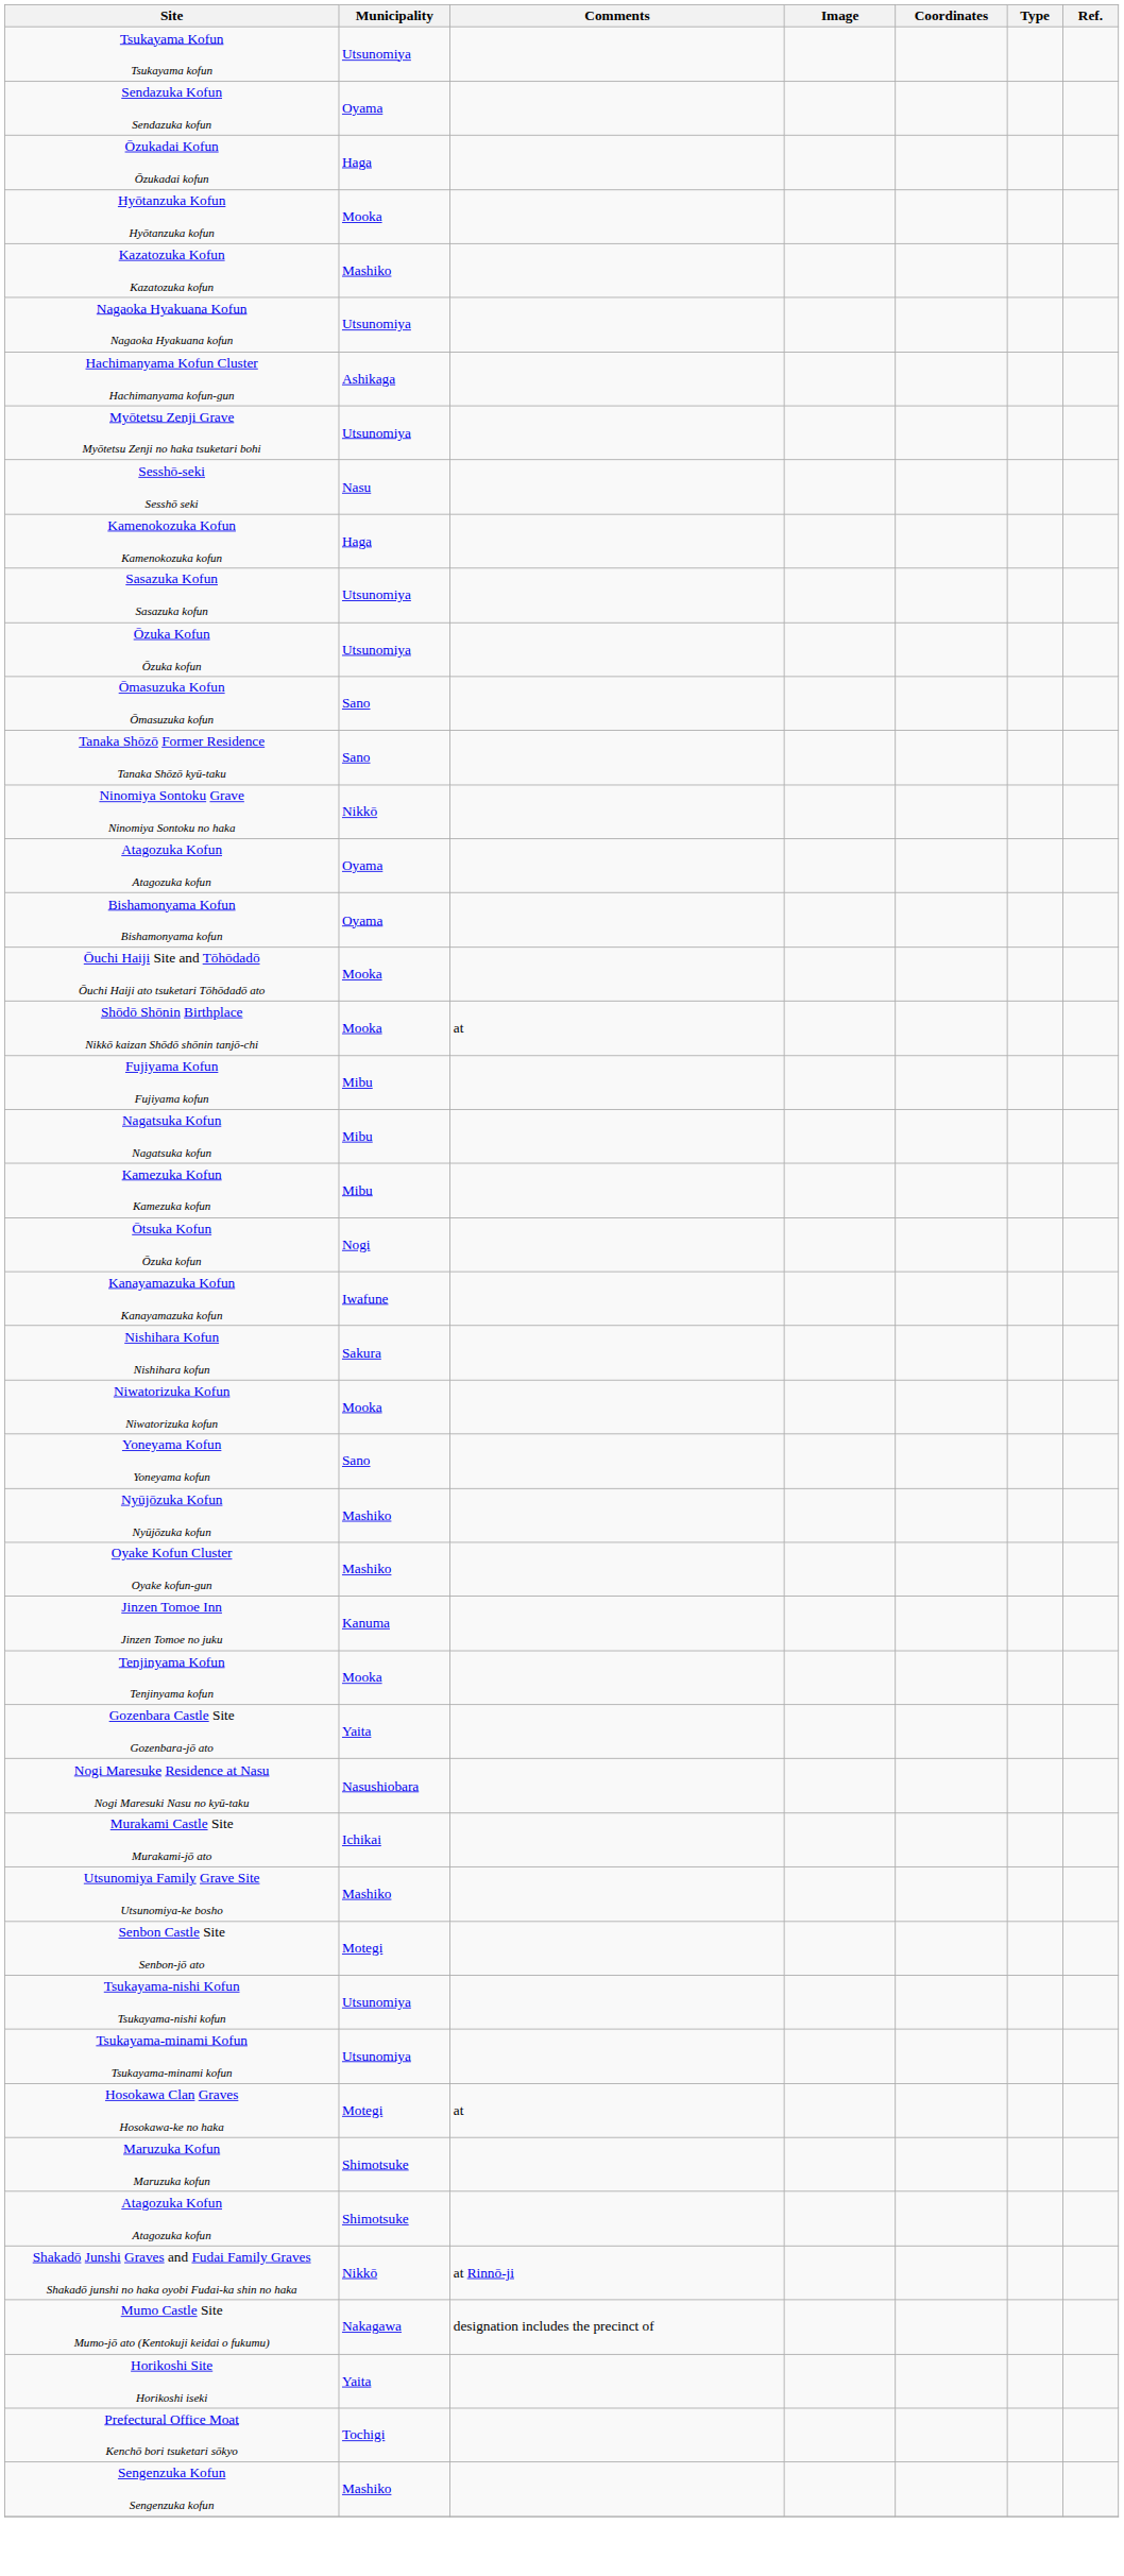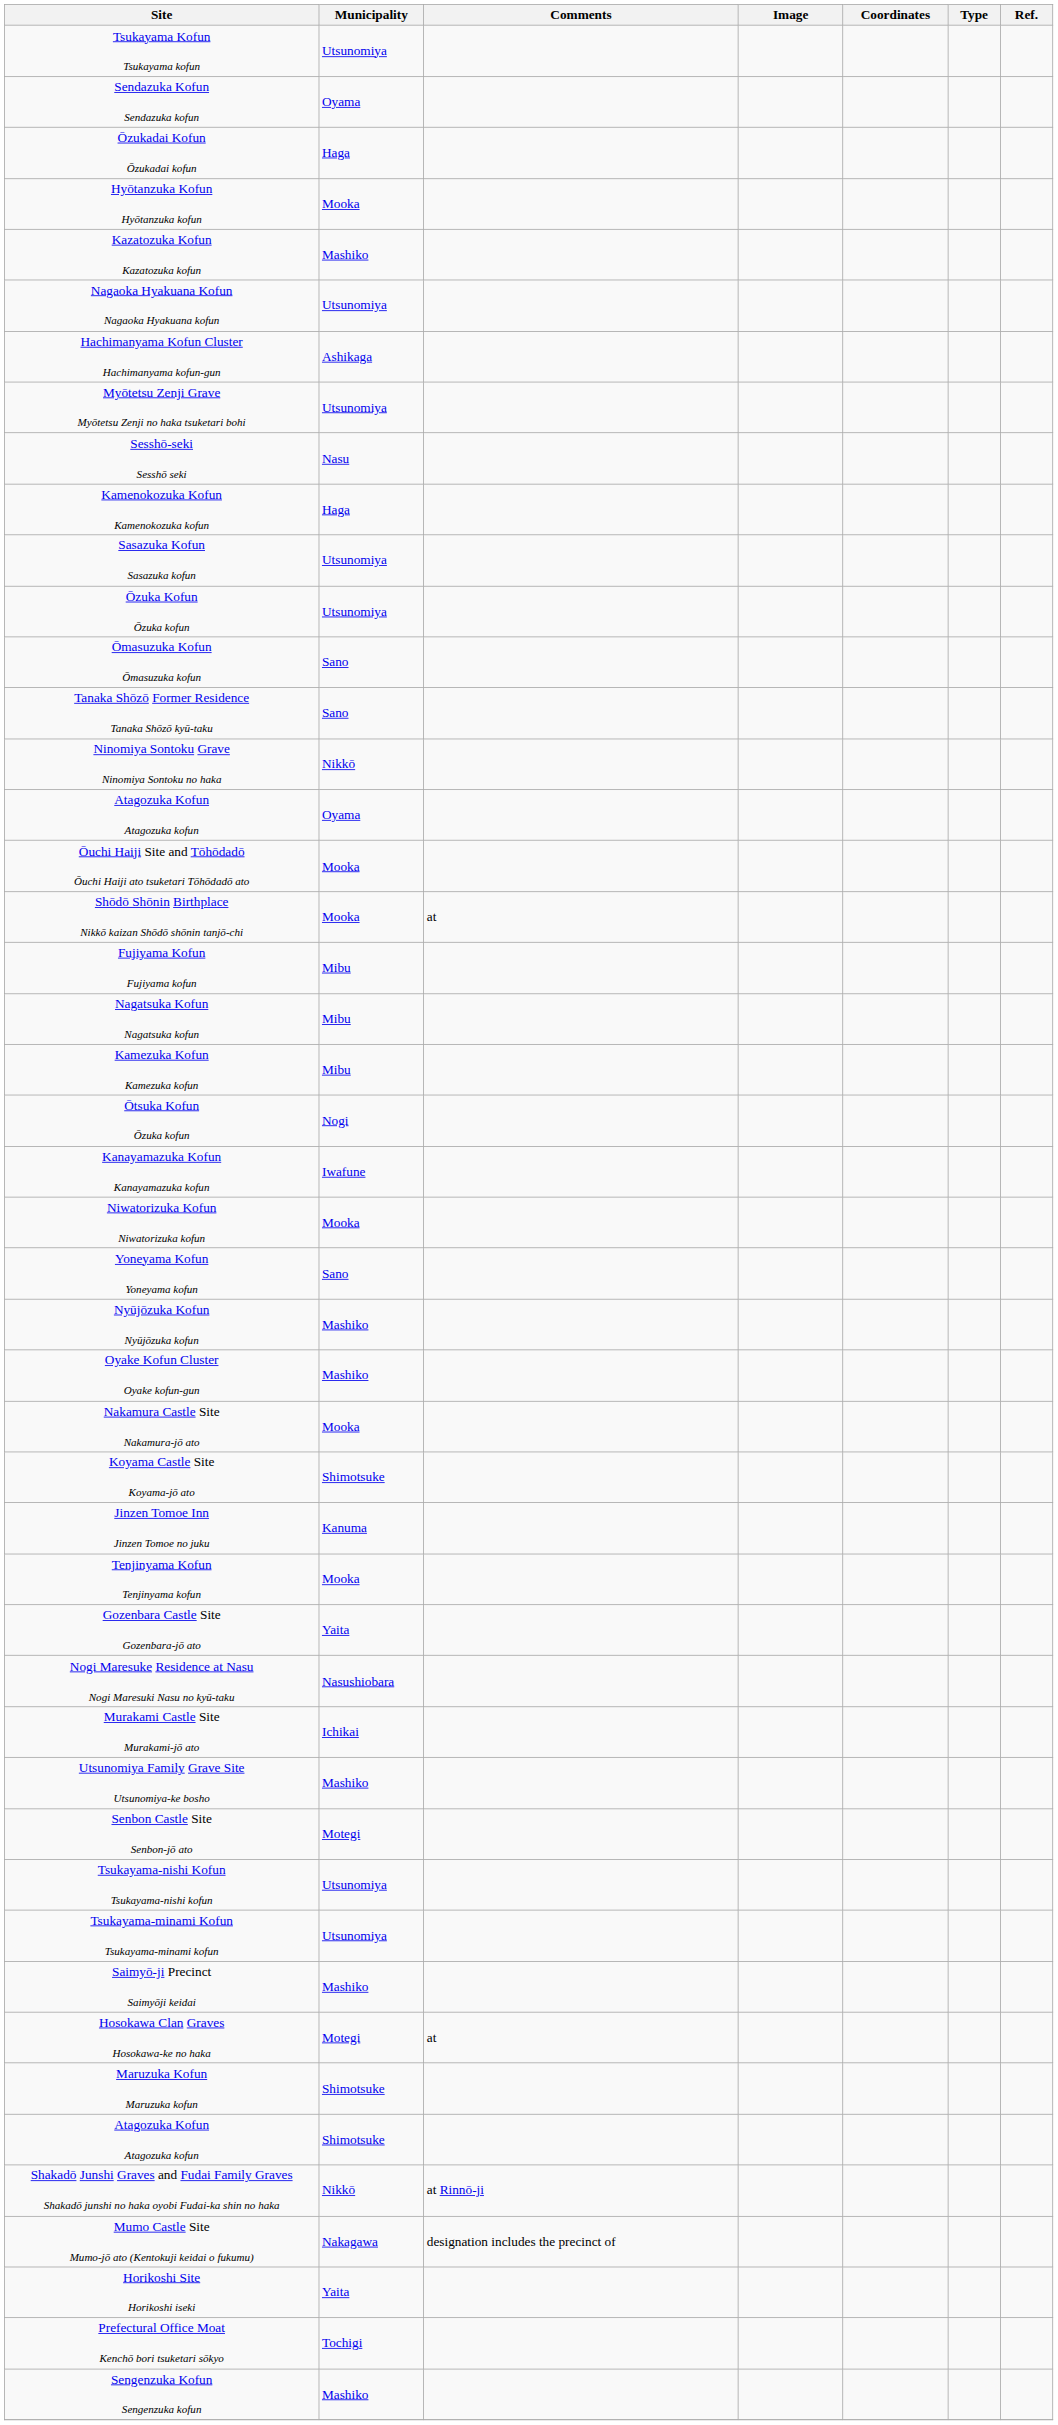 <table class="wikitable sortable"  style="width:100%;">
 <tr>
 <th width="30%" align="left">Site</th>
 <th width="10%" align="left">Municipality</th>
 <th width="30%" align="left" class="unsortable">Comments</th>
 <th width="10%" align="left"  class="unsortable">Image</th>
 <th width="10%" align="left" class="unsortable">Coordinates</th>
 <th width="5%" align="left">Type</th>
 <th width="5%" align="left"  class="unsortable">Ref.</th>
 </tr>
 <tr>
 <td align="center"><a href='#'>Tsukayama Kofun</a><br><br><small><em>Tsukayama kofun</em></small></td>
 <td><a href='#'>Utsunomiya</a></td>
 <td></td>
 <td></td>
 <td></td>
 <td></td>
 <td></td>
 </tr>
 <tr>
 <td align="center"><a href='#'>Sendazuka Kofun</a><br><br><small><em>Sendazuka kofun</em></small></td>
 <td><a href='#'>Oyama</a></td>
 <td></td>
 <td></td>
 <td></td>
 <td></td>
 <td></td>
 </tr>
 <tr>
 <td align="center"><a href='#'>Ōzukadai Kofun</a><br><br><small><em>Ōzukadai kofun</em></small></td>
 <td><a href='#'>Haga</a></td>
 <td></td>
 <td></td>
 <td></td>
 <td></td>
 <td></td>
 </tr>
 <tr>
 <td align="center"><a href='#'>Hyōtanzuka Kofun</a><br><br><small><em>Hyōtanzuka kofun</em></small></td>
 <td><a href='#'>Mooka</a></td>
 <td></td>
 <td></td>
 <td></td>
 <td></td>
 <td></td>
 </tr>
 <tr>
 <td align="center"><a href='#'>Kazatozuka Kofun</a><br><br><small><em>Kazatozuka kofun</em></small></td>
 <td><a href='#'>Mashiko</a></td>
 <td></td>
 <td></td>
 <td></td>
 <td></td>
 <td></td>
 </tr>
 <tr>
 <td align="center"><a href='#'>Nagaoka Hyakuana Kofun</a><br><br><small><em>Nagaoka Hyakuana kofun</em></small></td>
 <td><a href='#'>Utsunomiya</a></td>
 <td></td>
 <td></td>
 <td></td>
 <td></td>
 <td></td>
 </tr>
 <tr>
 <td align="center"><a href='#'>Hachimanyama Kofun Cluster</a><br><br><small><em>Hachimanyama kofun-gun</em></small></td>
 <td><a href='#'>Ashikaga</a></td>
 <td></td>
 <td></td>
 <td></td>
 <td></td>
 <td></td>
 </tr>
 <tr>
 <td align="center"><a href='#'>Myōtetsu Zenji Grave</a><br><br><small><em>Myōtetsu Zenji no haka tsuketari bohi</em></small></td>
 <td><a href='#'>Utsunomiya</a></td>
 <td></td>
 <td></td>
 <td></td>
 <td></td>
 <td></td>
 </tr>
 <tr>
 <td align="center"><a href='#'>Sesshō-seki</a><br><br><small><em>Sesshō seki</em></small></td>
 <td><a href='#'>Nasu</a></td>
 <td></td>
 <td></td>
 <td></td>
 <td></td>
 <td></td>
 </tr>
 <tr>
 <td align="center"><a href='#'>Kamenokozuka Kofun</a><br><br><small><em>Kamenokozuka kofun</em></small></td>
 <td><a href='#'>Haga</a></td>
 <td></td>
 <td></td>
 <td></td>
 <td></td>
 <td></td>
 </tr>
 <tr>
 <td align="center"><a href='#'>Sasazuka Kofun</a><br><br><small><em>Sasazuka kofun</em></small></td>
 <td><a href='#'>Utsunomiya</a></td>
 <td></td>
 <td></td>
 <td></td>
 <td></td>
 <td></td>
 </tr>
 <tr>
 <td align="center"><a href='#'>Ōzuka Kofun</a><br><br><small><em>Ōzuka kofun</em></small></td>
 <td><a href='#'>Utsunomiya</a></td>
 <td></td>
 <td></td>
 <td></td>
 <td></td>
 <td></td>
 </tr>
 <tr>
 <td align="center"><a href='#'>Ōmasuzuka Kofun</a><br><br><small><em>Ōmasuzuka kofun</em></small></td>
 <td><a href='#'>Sano</a></td>
 <td></td>
 <td></td>
 <td></td>
 <td></td>
 <td></td>
 </tr>
 <tr>
 <td align="center"><a href='#'>Tanaka Shōzō</a> <a href='#'>Former Residence</a><br><br><small><em>Tanaka Shōzō kyū-taku</em></small></td>
 <td><a href='#'>Sano</a></td>
 <td></td>
 <td></td>
 <td></td>
 <td></td>
 <td></td>
 </tr>
 <tr>
 <td align="center"><a href='#'>Ninomiya Sontoku</a> <a href='#'>Grave</a><br><br><small><em>Ninomiya Sontoku no haka</em></small></td>
 <td><a href='#'>Nikkō</a></td>
 <td></td>
 <td></td>
 <td></td>
 <td></td>
 <td></td>
 </tr>
 <tr>
 <td align="center"><a href='#'>Atagozuka Kofun</a><br><br><small><em>Atagozuka kofun</em></small></td>
 <td><a href='#'>Oyama</a></td>
 <td></td>
 <td></td>
 <td></td>
 <td></td>
 <td></td>
 </tr>
 <tr>
-<td align="center"><a href='#'>Bishamonyama Kofun</a><br><br><small><em>Bishamonyama kofun</em></small></td>
-<td><a href='#'>Oyama</a></td>
-<td></td>
-<td></td>
-<td></td>
-<td></td>
-<td></td>
-</tr>
-<tr>
 <td align="center"><a href='#'>Ōuchi Haiji</a> Site and <a href='#'>Tōhōdadō</a><br><br><small><em>Ōuchi Haiji ato tsuketari Tōhōdadō ato</em></small></td>
 <td><a href='#'>Mooka</a></td>
 <td></td>
 <td></td>
 <td></td>
 <td></td>
 <td></td>
 </tr>
 <tr>
 <td align="center"><a href='#'>Shōdō Shōnin</a> <a href='#'>Birthplace</a><br><br><small><em>Nikkō kaizan Shōdō shōnin tanjō-chi</em></small></td>
 <td><a href='#'>Mooka</a></td>
 <td>at </td>
 <td></td>
 <td></td>
 <td></td>
 <td></td>
 </tr>
 <tr>
 <td align="center"><a href='#'>Fujiyama Kofun</a><br><br><small><em>Fujiyama kofun</em></small></td>
 <td><a href='#'>Mibu</a></td>
 <td></td>
 <td></td>
 <td></td>
 <td></td>
 <td></td>
 </tr>
 <tr>
 <td align="center"><a href='#'>Nagatsuka Kofun</a><br><br><small><em>Nagatsuka kofun</em></small></td>
 <td><a href='#'>Mibu</a></td>
 <td></td>
 <td></td>
 <td></td>
 <td></td>
 <td></td>
 </tr>
 <tr>
 <td align="center"><a href='#'>Kamezuka Kofun</a><br><br><small><em>Kamezuka kofun</em></small></td>
 <td><a href='#'>Mibu</a></td>
 <td></td>
 <td></td>
 <td></td>
 <td></td>
 <td></td>
 </tr>
 <tr>
 <td align="center"><a href='#'>Ōtsuka Kofun</a><br><br><small><em>Ōzuka kofun</em></small></td>
 <td><a href='#'>Nogi</a></td>
 <td></td>
 <td></td>
 <td></td>
 <td></td>
 <td></td>
 </tr>
 <tr>
 <td align="center"><a href='#'>Kanayamazuka Kofun</a><br><br><small><em>Kanayamazuka kofun</em></small></td>
 <td><a href='#'>Iwafune</a></td>
 <td></td>
 <td></td>
 <td></td>
 <td></td>
 <td></td>
 </tr>
 <tr>
-<td align="center"><a href='#'>Nishihara Kofun</a><br><br><small><em>Nishihara kofun</em></small></td>
-<td><a href='#'>Sakura</a></td>
-<td></td>
-<td></td>
-<td></td>
-<td></td>
-<td></td>
-</tr>
-<tr>
 <td align="center"><a href='#'>Niwatorizuka Kofun</a><br><br><small><em>Niwatorizuka kofun</em></small></td>
 <td><a href='#'>Mooka</a></td>
 <td></td>
 <td></td>
 <td></td>
 <td></td>
 <td></td>
 </tr>
 <tr>
 <td align="center"><a href='#'>Yoneyama Kofun</a><br><br><small><em>Yoneyama kofun</em></small></td>
 <td><a href='#'>Sano</a></td>
 <td></td>
 <td></td>
 <td></td>
 <td></td>
 <td></td>
 </tr>
 <tr>
 <td align="center"><a href='#'>Nyūjōzuka Kofun</a><br><br><small><em>Nyūjōzuka kofun</em></small></td>
 <td><a href='#'>Mashiko</a></td>
 <td></td>
 <td></td>
 <td></td>
 <td></td>
 <td></td>
 </tr>
 <tr>
 <td align="center"><a href='#'>Oyake Kofun Cluster</a><br><br><small><em>Oyake kofun-gun</em></small></td>
 <td><a href='#'>Mashiko</a></td>
+<td></td>
+<td></td>
+<td></td>
+<td></td>
+<td></td>
+</tr>
+<tr>
+<td align="center"><a href='#'>Nakamura Castle</a> Site<br><br><small><em>Nakamura-jō ato</em></small></td>
+<td><a href='#'>Mooka</a></td>
+<td></td>
+<td></td>
+<td></td>
+<td></td>
+<td></td>
+</tr>
+<tr>
+<td align="center"><a href='#'>Koyama Castle</a> Site<br><br><small><em>Koyama-jō ato</em></small></td>
+<td><a href='#'>Shimotsuke</a></td>
 <td></td>
 <td></td>
 <td></td>
 <td></td>
 <td></td>
 </tr>
 <tr>
 <td align="center"><a href='#'>Jinzen Tomoe Inn</a><br><br><small><em>Jinzen Tomoe no juku</em></small></td>
 <td><a href='#'>Kanuma</a></td>
 <td></td>
 <td></td>
 <td></td>
 <td></td>
 <td></td>
 </tr>
 <tr>
 <td align="center"><a href='#'>Tenjinyama Kofun</a><br><br><small><em>Tenjinyama kofun</em></small></td>
 <td><a href='#'>Mooka</a></td>
 <td></td>
 <td></td>
 <td></td>
 <td></td>
 <td></td>
 </tr>
 <tr>
 <td align="center"><a href='#'>Gozenbara Castle</a> Site<br><br><small><em>Gozenbara-jō ato</em></small></td>
 <td><a href='#'>Yaita</a></td>
 <td></td>
 <td></td>
 <td></td>
 <td></td>
 <td></td>
 </tr>
 <tr>
 <td align="center"><a href='#'>Nogi Maresuke</a> <a href='#'>Residence at Nasu</a><br><br><small><em>Nogi Maresuki Nasu no kyū-taku</em></small></td>
 <td><a href='#'>Nasushiobara</a></td>
 <td></td>
 <td></td>
 <td></td>
 <td></td>
 <td></td>
 </tr>
 <tr>
 <td align="center"><a href='#'>Murakami Castle</a> Site<br><br><small><em>Murakami-jō ato</em></small></td>
 <td><a href='#'>Ichikai</a></td>
 <td></td>
 <td></td>
 <td></td>
 <td></td>
 <td></td>
 </tr>
 <tr>
 <td align="center"><a href='#'>Utsunomiya Family</a> <a href='#'>Grave Site</a><br><br><small><em>Utsunomiya-ke bosho</em></small></td>
 <td><a href='#'>Mashiko</a></td>
 <td></td>
 <td></td>
 <td></td>
 <td></td>
 <td></td>
 </tr>
 <tr>
 <td align="center"><a href='#'>Senbon Castle</a> Site<br><br><small><em>Senbon-jō ato</em></small></td>
 <td><a href='#'>Motegi</a></td>
 <td></td>
 <td></td>
 <td></td>
 <td></td>
 <td></td>
 </tr>
 <tr>
 <td align="center"><a href='#'>Tsukayama-nishi Kofun</a><br><br><small><em>Tsukayama-nishi kofun</em></small></td>
 <td><a href='#'>Utsunomiya</a></td>
 <td></td>
 <td></td>
 <td></td>
 <td></td>
 <td></td>
 </tr>
 <tr>
 <td align="center"><a href='#'>Tsukayama-minami Kofun</a><br><br><small><em>Tsukayama-minami kofun</em></small></td>
 <td><a href='#'>Utsunomiya</a></td>
 <td></td>
 <td></td>
 <td></td>
 <td></td>
 <td></td>
 </tr>
 <tr>
+<td align="center"><a href='#'>Saimyō-ji</a> Precinct<br><br><small><em>Saimyōji keidai</em></small></td>
+<td><a href='#'>Mashiko</a></td>
+<td></td>
+<td></td>
+<td></td>
+<td></td>
+<td></td>
+</tr>
+<tr>
 <td align="center"><a href='#'>Hosokawa Clan</a> <a href='#'>Graves</a><br><br><small><em>Hosokawa-ke no haka</em></small></td>
 <td><a href='#'>Motegi</a></td>
 <td>at </td>
 <td></td>
 <td></td>
 <td></td>
 <td></td>
 </tr>
 <tr>
 <td align="center"><a href='#'>Maruzuka Kofun</a><br><br><small><em>Maruzuka kofun</em></small></td>
 <td><a href='#'>Shimotsuke</a></td>
 <td></td>
 <td></td>
 <td></td>
 <td></td>
 <td></td>
 </tr>
 <tr>
 <td align="center"><a href='#'>Atagozuka Kofun</a><br><br><small><em>Atagozuka kofun</em></small></td>
 <td><a href='#'>Shimotsuke</a></td>
 <td></td>
 <td></td>
 <td></td>
 <td></td>
 <td></td>
 </tr>
 <tr>
 <td align="center"><a href='#'>Shakadō</a> <a href='#'>Junshi</a> <a href='#'>Graves</a> and <a href='#'>Fudai Family Graves</a><br><br><small><em>Shakadō junshi no haka oyobi Fudai-ka shin no haka</em></small></td>
 <td><a href='#'>Nikkō</a></td>
 <td>at <a href='#'>Rinnō-ji</a></td>
 <td></td>
 <td></td>
 <td></td>
 <td></td>
 </tr>
 <tr>
 <td align="center"><a href='#'>Mumo Castle</a> Site<br><br><small><em>Mumo-jō ato (Kentokuji keidai o fukumu)</em></small></td>
 <td><a href='#'>Nakagawa</a></td>
 <td>designation includes the precinct of </td>
 <td></td>
 <td></td>
 <td></td>
 <td></td>
 </tr>
 <tr>
 <td align="center"><a href='#'>Horikoshi Site</a><br><br><small><em>Horikoshi iseki</em></small></td>
 <td><a href='#'>Yaita</a></td>
 <td></td>
 <td></td>
 <td></td>
 <td></td>
 <td></td>
 </tr>
 <tr>
 <td align="center"><a href='#'>Prefectural Office Moat</a><br><br><small><em>Kenchō bori tsuketari sōkyo</em></small></td>
 <td><a href='#'>Tochigi</a></td>
 <td></td>
 <td></td>
 <td></td>
 <td></td>
 <td></td>
 </tr>
 <tr>
 <td align="center"><a href='#'>Sengenzuka Kofun</a><br><br><small><em>Sengenzuka kofun</em></small></td>
 <td><a href='#'>Mashiko</a></td>
 <td></td>
 <td></td>
 <td></td>
 <td></td>
 <td></td>
 </tr>
 <tr>
 </tr>
 </table>
